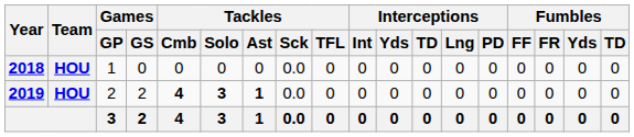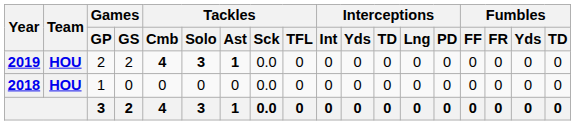 <table class="wikitable" style="text-align:center">
 <tr>
 <th rowspan="2">Year</th>
 <th rowspan="2">Team</th>
 <th colspan="2">Games</th>
 <th colspan="5">Tackles</th>
 <th colspan="5">Interceptions</th>
 <th colspan="4">Fumbles</th>
 </tr>
 <tr>
 <th>GP</th>
 <th>GS</th>
 <th>Cmb</th>
 <th>Solo</th>
 <th>Ast</th>
 <th>Sck</th>
 <th>TFL</th>
 <th>Int</th>
 <th>Yds</th>
 <th>TD</th>
 <th>Lng</th>
 <th>PD</th>
 <th>FF</th>
 <th>FR</th>
 <th>Yds</th>
 <th>TD</th>
 </tr>
 <tr>
-<th><a href='#'>2018</a></th>
+<th><a href='#'>2019</a></th>
 <th><a href='#'>HOU</a></th>
-<td>1</td>
-<td>0</td>
-<td>0</td>
-<td>0</td>
-<td>0</td>
+<td>2</td>
+<td>2</td>
+<td><strong>4</strong></td>
+<td><strong>3</strong></td>
+<td><strong>1</strong></td>
 <td>0.0</td>
 <td>0</td>
 <td>0</td>
 <td>0</td>
 <td>0</td>
 <td>0</td>
 <td>0</td>
 <td>0</td>
 <td>0</td>
 <td>0</td>
 <td>0</td>
 </tr>
 <tr>
-<th><a href='#'>2019</a></th>
+<th><a href='#'>2018</a></th>
 <th><a href='#'>HOU</a></th>
-<td>2</td>
-<td>2</td>
-<td><strong>4</strong></td>
-<td><strong>3</strong></td>
-<td><strong>1</strong></td>
+<td>1</td>
+<td>0</td>
+<td>0</td>
+<td>0</td>
+<td>0</td>
 <td>0.0</td>
 <td>0</td>
 <td>0</td>
 <td>0</td>
 <td>0</td>
 <td>0</td>
 <td>0</td>
 <td>0</td>
 <td>0</td>
 <td>0</td>
 <td>0</td>
 </tr>
 <tr>
 <th colspan="2"></th>
 <th>3</th>
 <th>2</th>
 <th>4</th>
 <th>3</th>
 <th>1</th>
 <th>0.0</th>
 <th>0</th>
 <th>0</th>
 <th>0</th>
 <th>0</th>
 <th>0</th>
 <th>0</th>
 <th>0</th>
 <th>0</th>
 <th>0</th>
 <th>0</th>
 </tr>
 </table>
